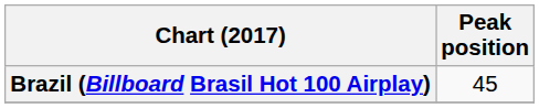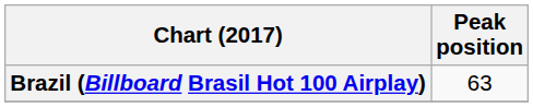 <table class="wikitable sortable plainrowheaders" style="text-align:center">
 <tr>
 <th scope="col">Chart (2017)</th>
 <th scope="col">Peak<br>position</th>
 </tr>
 <tr>
 <th scope="row">Brazil (<a href='#'><em>Billboard</em></a> <a href='#'>Brasil Hot 100 Airplay</a>)</th>
-<td style="text-align:center;">45</td>
+<td style="text-align:center;">63</td>
 </tr>
 <tr>
 </tr>
 </table>
